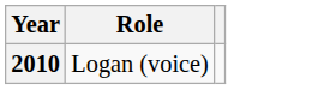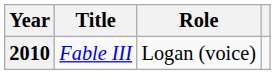 <table class="wikitable plainrowheaders">
 <tr>
 <th scope="col">Year</th>
+<th scope="col">Title</th>
 <th scope="col">Role</th>
 <th scope="col"></th>
 </tr>
 <tr>
 <th scope=row>2010</th>
+<td><em><a href='#'>Fable III</a></em></td>
 <td>Logan (voice)</td>
 <td style="text-align:center;"></td>
 </tr>
 </table>
